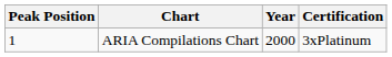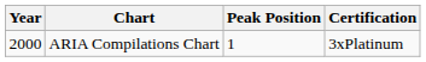 <table class="wikitable" border="1">
 <tr>
+<th>Year</th>
+<th>Chart</th>
 <th>Peak Position</th>
-<th>Chart</th>
-<th>Year</th>
 <th>Certification</th>
 </tr>
 <tr>
+<td>2000</td>
+<td>ARIA Compilations Chart</td>
 <td>1</td>
-<td>ARIA Compilations Chart</td>
-<td>2000</td>
 <td>3xPlatinum</td>
 </tr>
 </table>
